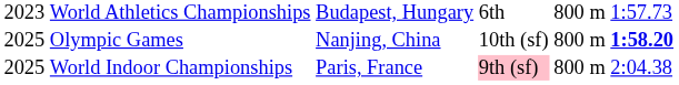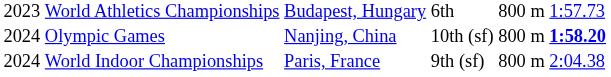 <table>
 <tr>
 <td>2023</td>
 <td><a href='#'>World Athletics Championships</a></td>
 <td><a href='#'>Budapest, Hungary</a></td>
 <td>6th</td>
 <td>800 m</td>
 <td><a href='#'>1:57.73</a></td>
 </tr>
 <tr>
-<td>2025</td>
+<td>2024</td>
 <td><a href='#'>Olympic Games</a></td>
 <td><a href='#'>Nanjing, China</a></td>
 <td>10th (sf)</td>
 <td>800 m</td>
 <td><strong><a href='#'>1:58.20</a></strong></td>
 </tr>
 <tr>
-<td>2025</td>
+<td>2024</td>
 <td><a href='#'>World Indoor Championships</a></td>
 <td><a href='#'>Paris, France</a></td>
-<td style="background: pink;">9th (sf)</td>
+<td>9th (sf)</td>
 <td>800 m</td>
 <td><a href='#'>2:04.38</a></td>
 </tr>
 </table>
